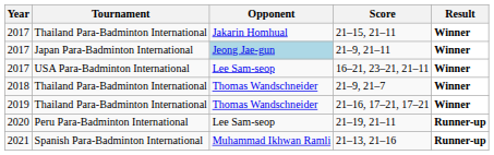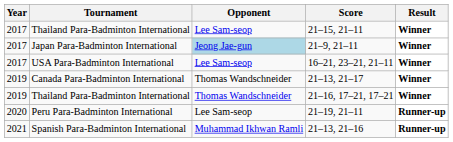 <table class="sortable wikitable" style="font-size: 90%;">
 <tr>
 <th>Year</th>
 <th>Tournament</th>
 <th>Opponent</th>
 <th>Score</th>
 <th>Result</th>
 </tr>
 <tr>
 <td align="center">2017</td>
 <td align="left">Thailand Para-Badminton International</td>
-<td align="left"> <a href='#'>Jakarin Homhual</a></td>
+<td align="left"> <a href='#'>Lee Sam-seop</a></td>
 <td align="left">21–15, 21–11</td>
 <td style="text-align:left; background:white"> <strong>Winner</strong></td>
 </tr>
 <tr>
 <td align="center">2017</td>
 <td align="left">Japan Para-Badminton International</td>
 <td align="left" style="background: lightblue;"> <a href='#'>Jeong Jae-gun</a></td>
 <td align="left">21–9, 21–11</td>
 <td style="text-align:left; background:white"> <strong>Winner</strong></td>
 </tr>
 <tr>
 <td align="center">2017</td>
 <td align="left">USA Para-Badminton International</td>
 <td align="left"> <a href='#'>Lee Sam-seop</a></td>
 <td align="left">16–21, 23–21, 21–11</td>
 <td style="text-align:left; background:white"> <strong>Winner</strong></td>
 </tr>
 <tr>
-<td align="center">2018</td>
-<td align="left">Thailand Para-Badminton International</td>
-<td align="left"> <a href='#'>Thomas Wandschneider</a></td>
-<td align="left">21–9, 21–7</td>
+<td align="center">2019</td>
+<td align="left">Canada Para-Badminton International</td>
+<td align="left"> Thomas Wandschneider</td>
+<td align="left">21–13, 21–17</td>
 <td style="text-align:left; background:white"> <strong>Winner</strong></td>
 </tr>
 <tr>
 <td align="center">2019</td>
 <td align="left">Thailand Para-Badminton International</td>
 <td align="left"> <a href='#'>Thomas Wandschneider</a></td>
 <td align="left">21–16, 17–21, 17–21</td>
 <td style="text-align:left; background:white"> <strong>Winner</strong></td>
 </tr>
 <tr>
 <td align="center">2020</td>
 <td align="left">Peru Para-Badminton International</td>
 <td align="left"> Lee Sam-seop</td>
 <td align="left">21–19, 21–11</td>
 <td style="text-align:left; background:white"> <strong>Runner-up</strong></td>
 </tr>
 <tr>
 <td align="center">2021</td>
 <td align="left">Spanish Para-Badminton International</td>
 <td align="left"> <a href='#'>Muhammad Ikhwan Ramli</a></td>
 <td align="left">21–13, 21–16</td>
 <td style="text-align:left; background:white"> <strong>Runner-up</strong></td>
 </tr>
 </table>
